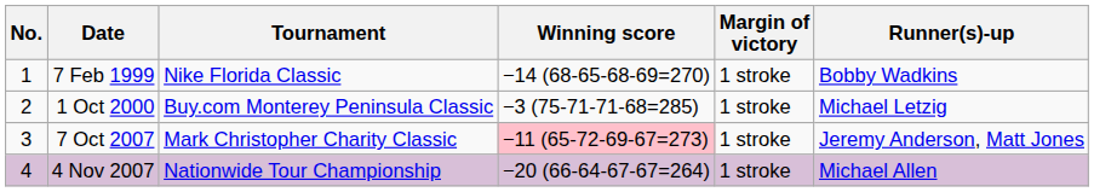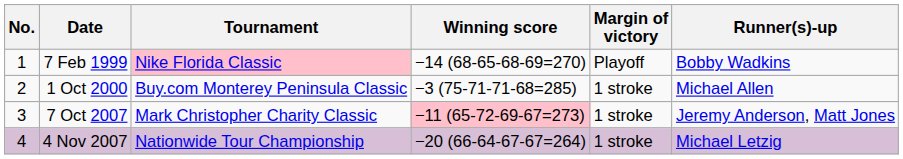 <table class="wikitable" style="font-size:95%;">
 <tr>
 <th>No.</th>
 <th>Date</th>
 <th>Tournament</th>
 <th>Winning score</th>
 <th>Margin of<br>victory</th>
 <th>Runner(s)-up</th>
 </tr>
 <tr>
 <td align=center>1</td>
 <td align=right>7 Feb <a href='#'>1999</a></td>
-<td><a href='#'>Nike Florida Classic</a></td>
+<td style="background: pink;"><a href='#'>Nike Florida Classic</a></td>
 <td>−14 (68-65-68-69=270)</td>
-<td>1 stroke</td>
+<td>Playoff</td>
 <td> <a href='#'>Bobby Wadkins</a></td>
 </tr>
 <tr>
 <td align=center>2</td>
 <td align=right>1 Oct <a href='#'>2000</a></td>
 <td><a href='#'>Buy.com Monterey Peninsula Classic</a></td>
 <td>−3 (75-71-71-68=285)</td>
 <td>1 stroke</td>
-<td> <a href='#'>Michael Letzig</a></td>
+<td> <a href='#'>Michael Allen</a></td>
 </tr>
 <tr>
 <td align=center>3</td>
 <td align=right>7 Oct <a href='#'>2007</a></td>
 <td><a href='#'>Mark Christopher Charity Classic</a></td>
 <td style="background: pink;">−11 (65-72-69-67=273)</td>
 <td>1 stroke</td>
 <td> <a href='#'>Jeremy Anderson</a>,  <a href='#'>Matt Jones</a></td>
 </tr>
 <tr style="background:thistle;">
 <td align=center>4</td>
 <td align=right>4 Nov 2007</td>
 <td><a href='#'>Nationwide Tour Championship</a></td>
 <td>−20 (66-64-67-67=264)</td>
 <td>1 stroke</td>
-<td> <a href='#'>Michael Allen</a></td>
+<td> <a href='#'>Michael Letzig</a></td>
 </tr>
 </table>
